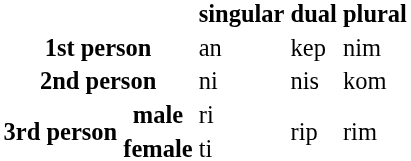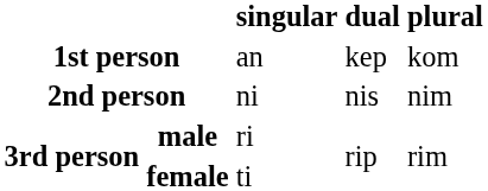 <table>
 <tr>
 <th colspan="2"></th>
 <th>singular</th>
 <th>dual</th>
 <th>plural</th>
 </tr>
 <tr>
 <th colspan="2">1st person</th>
 <td>an</td>
 <td>kep</td>
-<td>nim</td>
+<td>kom</td>
 </tr>
 <tr>
 <th colspan="2">2nd person</th>
 <td>ni</td>
 <td>nis</td>
-<td>kom</td>
+<td>nim</td>
 </tr>
 <tr>
 <th rowspan="2">3rd person</th>
 <th>male</th>
 <td>ri</td>
 <td rowspan="2">rip</td>
 <td rowspan="2">rim</td>
 </tr>
 <tr>
 <th>female</th>
 <td>ti</td>
 </tr>
 </table>
